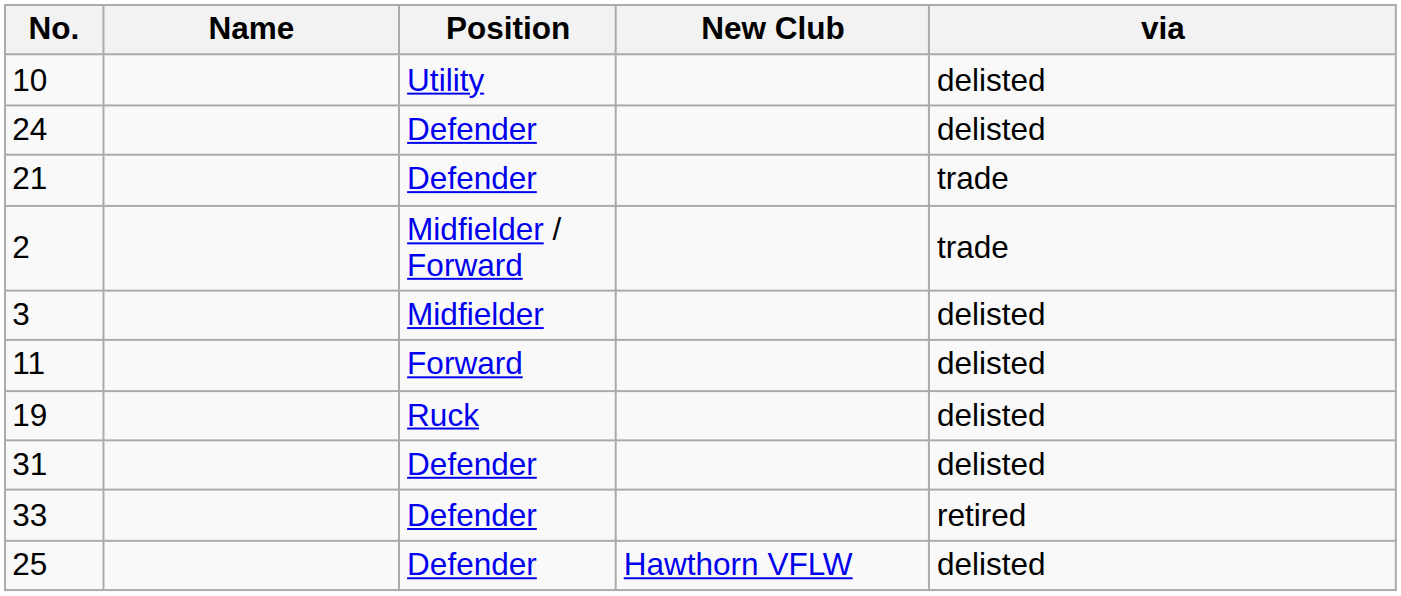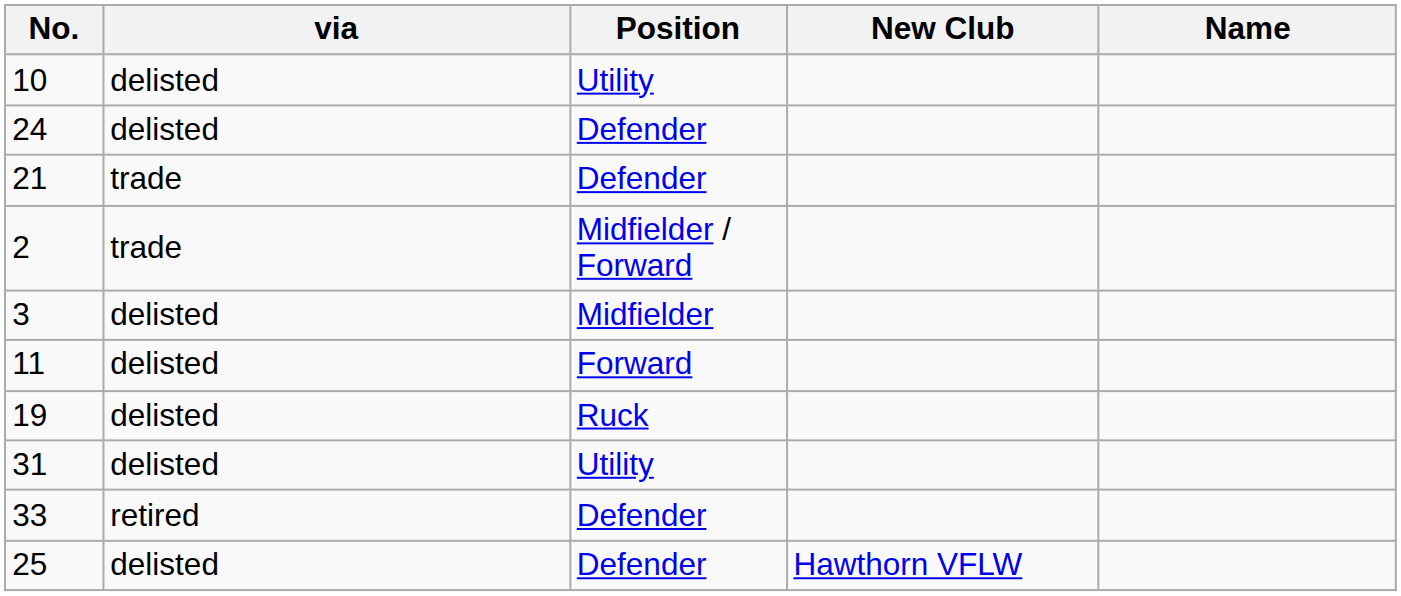 <table class="wikitable sortable" style="width:80%;">
 <tr style="background:#efefef;">
 <th width=1%>No.</th>
-<th width=6%>Name</th>
+<th width=10%>via</th>
 <th width=2%>Position</th>
 <th width=5%>New Club</th>
-<th width=10%>via</th>
+<th width=6%>Name</th>
 </tr>
 <tr>
 <td align=left>10</td>
-<td></td>
+<td>delisted</td>
 <td><a href='#'>Utility</a></td>
 <td></td>
-<td>delisted</td>
+<td></td>
 </tr>
 <tr>
 <td align=left>24</td>
-<td></td>
+<td>delisted</td>
 <td><a href='#'>Defender</a></td>
 <td></td>
-<td>delisted</td>
+<td></td>
 </tr>
 <tr>
 <td align=left>21</td>
-<td></td>
+<td>trade</td>
 <td><a href='#'>Defender</a></td>
 <td></td>
-<td>trade</td>
+<td></td>
 </tr>
 <tr>
 <td align=left>2</td>
-<td></td>
+<td>trade</td>
 <td><a href='#'>Midfielder</a> / <a href='#'>Forward</a></td>
 <td></td>
-<td>trade</td>
+<td></td>
 </tr>
 <tr>
 <td align=left>3</td>
-<td></td>
+<td>delisted</td>
 <td><a href='#'>Midfielder</a></td>
 <td></td>
-<td>delisted</td>
+<td></td>
 </tr>
 <tr>
 <td align=left>11</td>
-<td></td>
+<td>delisted</td>
 <td><a href='#'>Forward</a></td>
 <td></td>
-<td>delisted</td>
+<td></td>
 </tr>
 <tr>
 <td align=left>19</td>
-<td></td>
+<td>delisted</td>
 <td><a href='#'>Ruck</a></td>
 <td></td>
-<td>delisted</td>
+<td></td>
 </tr>
 <tr>
 <td align=left>31</td>
+<td>delisted</td>
+<td><a href='#'>Utility</a></td>
 <td></td>
-<td><a href='#'>Defender</a></td>
 <td></td>
-<td>delisted</td>
 </tr>
 <tr>
 <td align=left>33</td>
-<td></td>
+<td>retired</td>
 <td><a href='#'>Defender</a></td>
 <td></td>
-<td>retired</td>
+<td></td>
 </tr>
 <tr>
 <td align=left>25</td>
-<td></td>
+<td>delisted</td>
 <td><a href='#'>Defender</a></td>
 <td><a href='#'>Hawthorn VFLW</a></td>
-<td>delisted</td>
+<td></td>
 </tr>
 </table>
